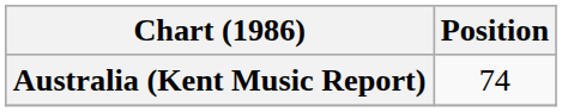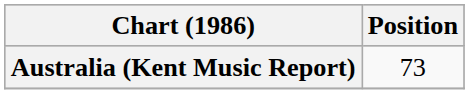 <table class="wikitable plainrowheaders">
 <tr>
 <th scope="col">Chart (1986)</th>
 <th scope="col">Position</th>
 </tr>
 <tr>
 <th scope="row">Australia (Kent Music Report)</th>
-<td style="text-align:center;">74</td>
+<td style="text-align:center;">73</td>
 </tr>
 <tr>
 </tr>
 </table>
